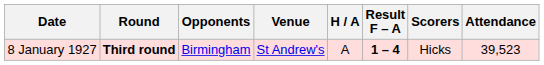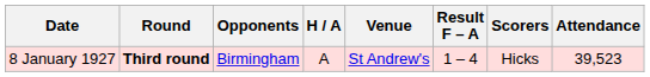 <table class="wikitable" style="text-align:center">
 <tr>
 <th>Date</th>
 <th>Round</th>
 <th>Opponents</th>
+<th>H / A</th>
 <th>Venue</th>
-<th>H / A</th>
 <th>Result<br>F – A</th>
 <th>Scorers</th>
 <th>Attendance</th>
 </tr>
 <tr bgcolor="#ffdddd">
 <td>8 January 1927</td>
 <td><strong>Third round</strong></td>
 <td><a href='#'>Birmingham</a></td>
+<td>A</td>
 <td><a href='#'>St Andrew's</a></td>
-<td>A</td>
-<td><strong>1 – 4</strong></td>
+<td>1 – 4</td>
 <td>Hicks</td>
 <td>39,523</td>
 </tr>
 </table>
